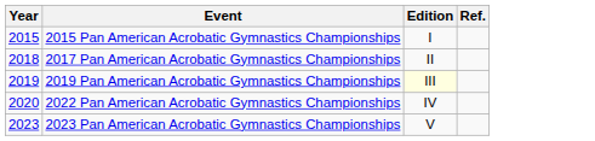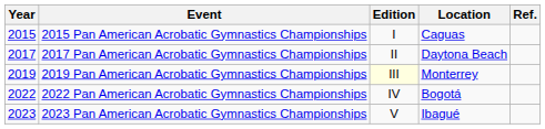 <table class="wikitable">
 <tr>
 <th>Year</th>
 <th>Event</th>
 <th>Edition</th>
+<th>Location</th>
 <th>Ref.</th>
 </tr>
 <tr>
 <td><a href='#'>2015</a></td>
 <td><a href='#'>2015 Pan American Acrobatic Gymnastics Championships</a></td>
 <td align=center>I</td>
+<td> <a href='#'>Caguas</a></td>
 <td></td>
 </tr>
 <tr>
-<td><a href='#'>2018</a></td>
+<td><a href='#'>2017</a></td>
 <td><a href='#'>2017 Pan American Acrobatic Gymnastics Championships</a></td>
 <td align=center>II</td>
+<td> <a href='#'>Daytona Beach</a></td>
 <td></td>
 </tr>
 <tr>
 <td><a href='#'>2019</a></td>
 <td><a href='#'>2019 Pan American Acrobatic Gymnastics Championships</a></td>
 <td align=center style="background: lightyellow;">III</td>
+<td> <a href='#'>Monterrey</a></td>
 <td></td>
 </tr>
 <tr>
-<td><a href='#'>2020</a></td>
+<td><a href='#'>2022</a></td>
 <td><a href='#'>2022 Pan American Acrobatic Gymnastics Championships</a></td>
 <td align=center>IV</td>
+<td> <a href='#'>Bogotá</a></td>
 <td></td>
 </tr>
 <tr>
 <td><a href='#'>2023</a></td>
 <td><a href='#'>2023 Pan American Acrobatic Gymnastics Championships</a></td>
 <td align=center>V</td>
+<td> <a href='#'>Ibagué</a></td>
 <td></td>
 </tr>
 </table>
